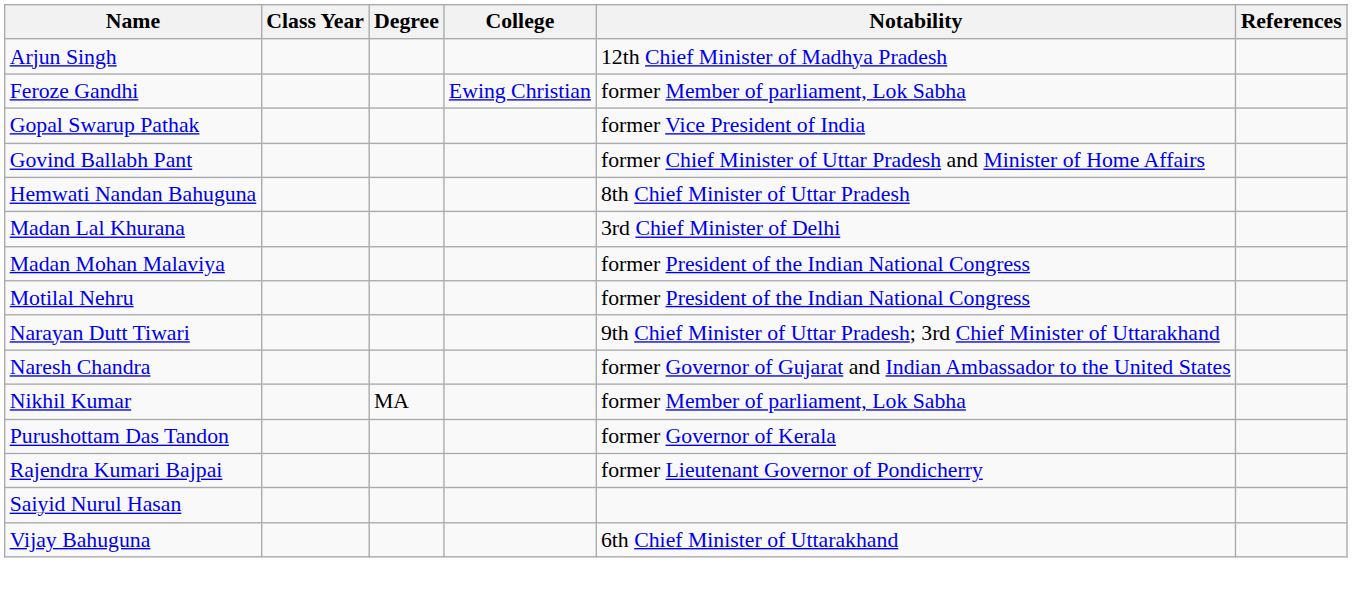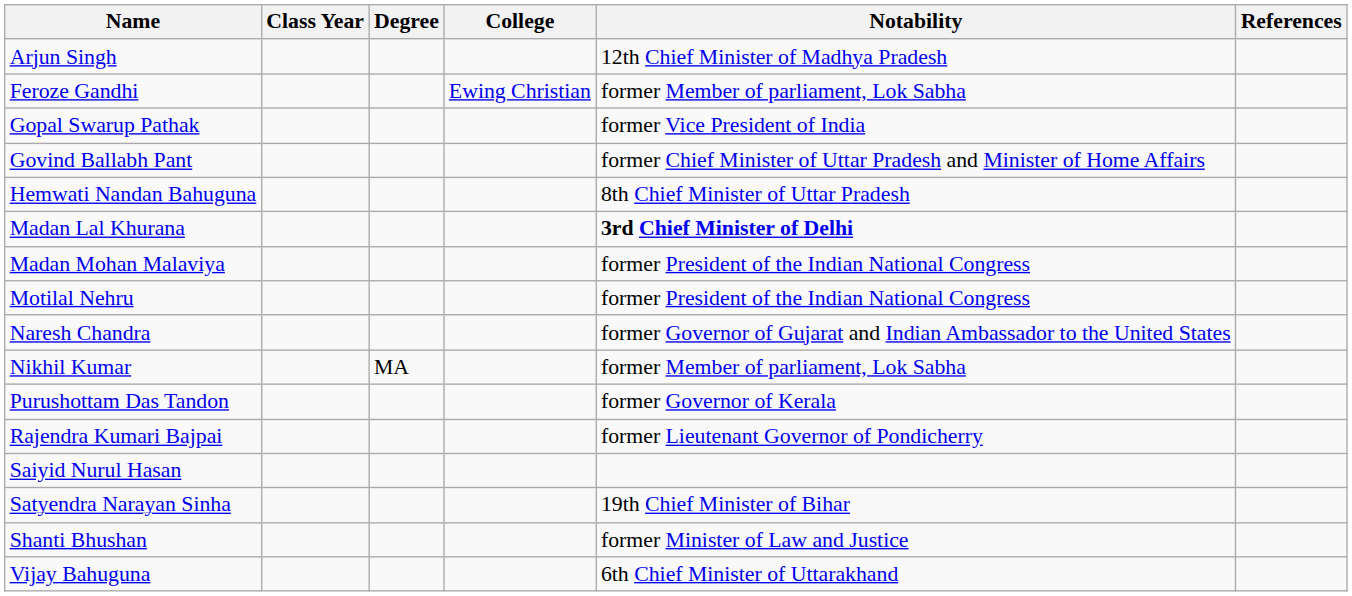 <table class="wikitable">
 <tr>
 <th>Name</th>
 <th>Class Year</th>
 <th>Degree</th>
 <th>College</th>
 <th>Notability</th>
 <th>References</th>
 </tr>
 <tr>
 <td><a href='#'>Arjun Singh</a></td>
 <td></td>
 <td></td>
 <td></td>
 <td>12th <a href='#'>Chief Minister of Madhya Pradesh</a></td>
 <td></td>
 </tr>
 <tr>
 <td><a href='#'>Feroze Gandhi</a></td>
 <td></td>
 <td></td>
 <td><a href='#'>Ewing Christian</a></td>
 <td>former <a href='#'>Member of parliament, Lok Sabha</a></td>
 <td></td>
 </tr>
 <tr>
 <td><a href='#'>Gopal Swarup Pathak</a></td>
 <td></td>
 <td></td>
 <td></td>
 <td>former <a href='#'>Vice President of India</a></td>
 <td></td>
 </tr>
 <tr>
 <td><a href='#'>Govind Ballabh Pant</a></td>
 <td></td>
 <td></td>
 <td></td>
 <td>former <a href='#'>Chief Minister of Uttar Pradesh</a> and <a href='#'>Minister of Home Affairs</a></td>
 <td></td>
 </tr>
 <tr>
 <td><a href='#'>Hemwati Nandan Bahuguna</a></td>
 <td></td>
 <td></td>
 <td></td>
 <td>8th <a href='#'>Chief Minister of Uttar Pradesh</a></td>
 <td></td>
 </tr>
 <tr>
 <td><a href='#'>Madan Lal Khurana</a></td>
 <td></td>
 <td></td>
 <td></td>
-<td>3rd <a href='#'>Chief Minister of Delhi</a></td>
+<td><strong>3rd <a href='#'>Chief Minister of Delhi</a></strong></td>
 <td></td>
 </tr>
 <tr>
 <td><a href='#'>Madan Mohan Malaviya</a></td>
 <td></td>
 <td></td>
 <td></td>
 <td>former <a href='#'>President of the Indian National Congress</a></td>
 <td></td>
 </tr>
 <tr>
 <td><a href='#'>Motilal Nehru</a></td>
 <td></td>
 <td></td>
 <td></td>
 <td>former <a href='#'>President of the Indian National Congress</a></td>
-<td></td>
-</tr>
-<tr>
-<td><a href='#'>Narayan Dutt Tiwari</a></td>
-<td></td>
-<td></td>
-<td></td>
-<td>9th <a href='#'>Chief Minister of Uttar Pradesh</a>; 3rd <a href='#'>Chief Minister of Uttarakhand</a></td>
 <td></td>
 </tr>
 <tr>
 <td><a href='#'>Naresh Chandra</a></td>
 <td></td>
 <td></td>
 <td></td>
 <td>former <a href='#'>Governor of Gujarat</a> and <a href='#'>Indian Ambassador to the United States</a></td>
 <td></td>
 </tr>
 <tr>
 <td><a href='#'>Nikhil Kumar</a></td>
 <td></td>
 <td>MA</td>
 <td></td>
 <td>former <a href='#'>Member of parliament, Lok Sabha</a></td>
 <td></td>
 </tr>
 <tr>
 <td><a href='#'>Purushottam Das Tandon</a></td>
 <td></td>
 <td></td>
 <td></td>
 <td>former <a href='#'>Governor of Kerala</a></td>
 <td></td>
 </tr>
 <tr>
 <td><a href='#'>Rajendra Kumari Bajpai</a></td>
 <td></td>
 <td></td>
 <td></td>
 <td>former <a href='#'>Lieutenant Governor of Pondicherry</a></td>
 <td></td>
 </tr>
 <tr>
 <td><a href='#'>Saiyid Nurul Hasan</a></td>
 <td></td>
 <td></td>
 <td></td>
 <td></td>
 <td></td>
 </tr>
 <tr>
+<td><a href='#'>Satyendra Narayan Sinha</a></td>
+<td></td>
+<td></td>
+<td></td>
+<td>19th <a href='#'>Chief Minister of Bihar</a></td>
+<td></td>
+</tr>
+<tr>
+<td><a href='#'>Shanti Bhushan</a></td>
+<td></td>
+<td></td>
+<td></td>
+<td>former <a href='#'>Minister of Law and Justice</a></td>
+<td></td>
+</tr>
+<tr>
 <td><a href='#'>Vijay Bahuguna</a></td>
 <td></td>
 <td></td>
 <td></td>
 <td>6th <a href='#'>Chief Minister of Uttarakhand</a></td>
 <td></td>
 </tr>
 </table>
